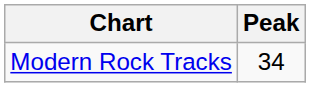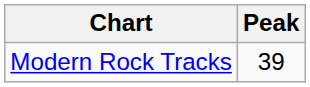 <table class="wikitable" style="margin:0em 1em 1em 0pt">
 <tr>
 <th>Chart</th>
 <th>Peak</th>
 </tr>
 <tr>
 <td><a href='#'>Modern Rock Tracks</a></td>
-<td align=center>34 </td>
+<td align=center>39 </td>
 </tr>
 </table>
